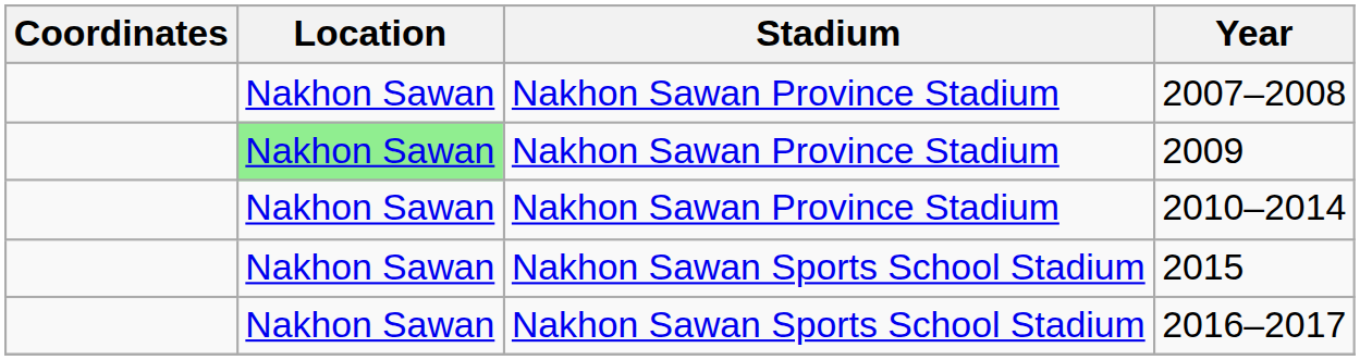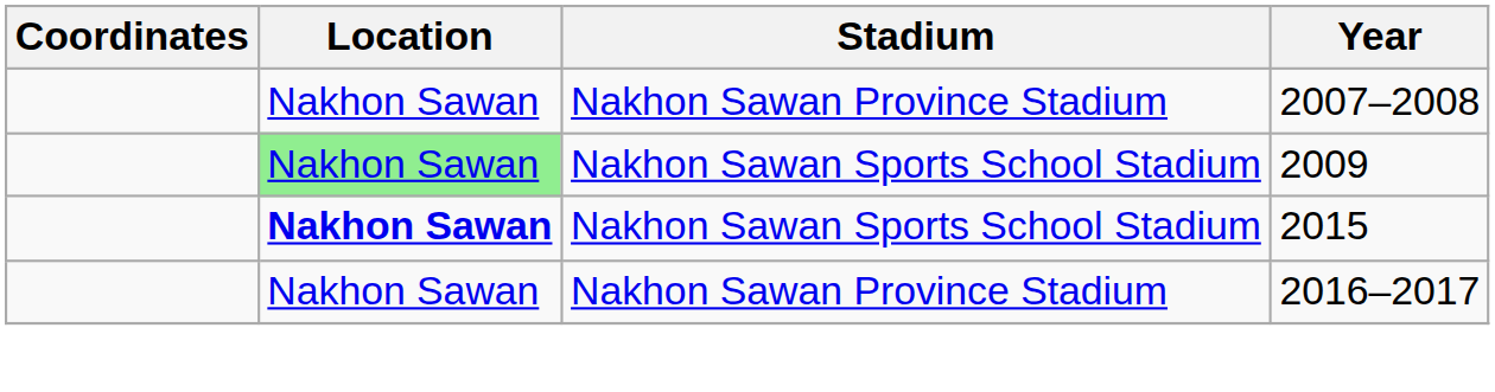 <table class="wikitable sortable">
 <tr>
 <th>Coordinates</th>
 <th>Location</th>
 <th>Stadium</th>
 <th>Year</th>
 </tr>
 <tr>
 <td></td>
 <td><a href='#'>Nakhon Sawan</a></td>
 <td><a href='#'>Nakhon Sawan Province Stadium</a></td>
 <td>2007–2008</td>
 </tr>
 <tr>
 <td></td>
 <td style="background: lightgreen;"><a href='#'>Nakhon Sawan</a></td>
-<td><a href='#'>Nakhon Sawan Province Stadium</a></td>
+<td><a href='#'>Nakhon Sawan Sports School Stadium</a></td>
 <td>2009</td>
 </tr>
 <tr>
 <td></td>
-<td><a href='#'>Nakhon Sawan</a></td>
-<td><a href='#'>Nakhon Sawan Province Stadium</a></td>
-<td>2010–2014</td>
-</tr>
-<tr>
-<td></td>
-<td><a href='#'>Nakhon Sawan</a></td>
+<td><strong><a href='#'>Nakhon Sawan</a></strong></td>
 <td><a href='#'>Nakhon Sawan Sports School Stadium</a></td>
 <td>2015</td>
 </tr>
 <tr>
 <td></td>
 <td><a href='#'>Nakhon Sawan</a></td>
-<td><a href='#'>Nakhon Sawan Sports School Stadium</a></td>
+<td><a href='#'>Nakhon Sawan Province Stadium</a></td>
 <td>2016–2017</td>
 </tr>
 <tr>
 </tr>
 </table>
